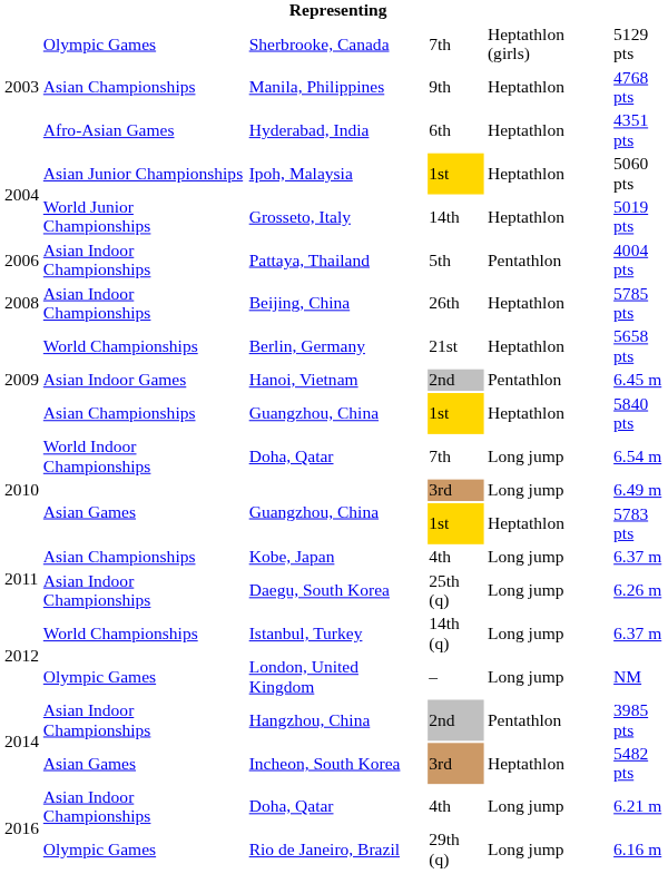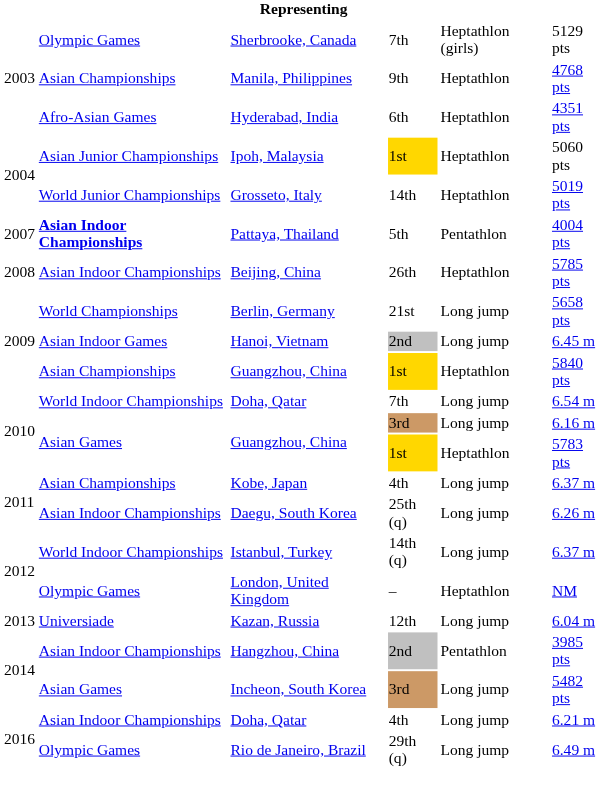 <table>
 <tr>
 <th colspan="6">Representing </th>
 </tr>
 <tr>
 <td rowspan=3>2003</td>
 <td><a href='#'>Olympic Games</a></td>
 <td><a href='#'>Sherbrooke, Canada</a></td>
 <td>7th</td>
 <td>Heptathlon (girls)</td>
 <td>5129 pts</td>
 </tr>
 <tr>
 <td><a href='#'>Asian Championships</a></td>
 <td><a href='#'>Manila, Philippines</a></td>
 <td>9th</td>
 <td>Heptathlon</td>
 <td><a href='#'>4768 pts</a></td>
 </tr>
 <tr>
 <td><a href='#'>Afro-Asian Games</a></td>
 <td><a href='#'>Hyderabad, India</a></td>
 <td>6th</td>
 <td>Heptathlon</td>
 <td><a href='#'>4351 pts</a></td>
 </tr>
 <tr>
 <td rowspan=2>2004</td>
 <td><a href='#'>Asian Junior Championships</a></td>
 <td><a href='#'>Ipoh, Malaysia</a></td>
 <td bgcolor=gold>1st</td>
 <td>Heptathlon</td>
 <td>5060 pts</td>
 </tr>
 <tr>
 <td><a href='#'>World Junior Championships</a></td>
 <td><a href='#'>Grosseto, Italy</a></td>
 <td>14th</td>
 <td>Heptathlon</td>
 <td><a href='#'>5019 pts</a></td>
 </tr>
 <tr>
-<td>2006</td>
-<td><a href='#'>Asian Indoor Championships</a></td>
+<td>2007</td>
+<td><strong><a href='#'>Asian Indoor Championships</a></strong></td>
 <td><a href='#'>Pattaya, Thailand</a></td>
 <td>5th</td>
 <td>Pentathlon</td>
 <td><a href='#'>4004 pts</a></td>
 </tr>
 <tr>
 <td>2008</td>
 <td><a href='#'>Asian Indoor Championships</a></td>
 <td><a href='#'>Beijing, China</a></td>
 <td>26th</td>
 <td>Heptathlon</td>
 <td><a href='#'>5785 pts</a></td>
 </tr>
 <tr>
 <td rowspan=3>2009</td>
 <td><a href='#'>World Championships</a></td>
 <td><a href='#'>Berlin, Germany</a></td>
 <td>21st</td>
-<td>Heptathlon</td>
+<td>Long jump</td>
 <td><a href='#'>5658 pts</a></td>
 </tr>
 <tr>
 <td><a href='#'>Asian Indoor Games</a></td>
 <td><a href='#'>Hanoi, Vietnam</a></td>
 <td bgcolor=silver>2nd</td>
-<td>Pentathlon</td>
+<td>Long jump</td>
 <td><a href='#'>6.45 m</a></td>
 </tr>
 <tr>
 <td><a href='#'>Asian Championships</a></td>
 <td><a href='#'>Guangzhou, China</a></td>
 <td bgcolor=gold>1st</td>
 <td>Heptathlon</td>
 <td><a href='#'>5840 pts</a></td>
 </tr>
 <tr>
 <td rowspan=3>2010</td>
 <td><a href='#'>World Indoor Championships</a></td>
 <td><a href='#'>Doha, Qatar</a></td>
 <td>7th</td>
 <td>Long jump</td>
 <td><a href='#'>6.54 m</a></td>
 </tr>
 <tr>
 <td rowspan=2><a href='#'>Asian Games</a></td>
 <td rowspan=2><a href='#'>Guangzhou, China</a></td>
 <td bgcolor=cc9966>3rd</td>
 <td>Long jump</td>
-<td><a href='#'>6.49 m</a></td>
+<td><a href='#'>6.16 m</a></td>
 </tr>
 <tr>
 <td bgcolor=gold>1st</td>
 <td>Heptathlon</td>
 <td><a href='#'>5783 pts</a></td>
 </tr>
 <tr>
 <td rowspan=2>2011</td>
 <td><a href='#'>Asian Championships</a></td>
 <td><a href='#'>Kobe, Japan</a></td>
 <td>4th</td>
 <td>Long jump</td>
 <td><a href='#'>6.37 m</a></td>
 </tr>
 <tr>
 <td><a href='#'>Asian Indoor Championships</a></td>
 <td><a href='#'>Daegu, South Korea</a></td>
 <td>25th (q)</td>
 <td>Long jump</td>
 <td><a href='#'>6.26 m</a></td>
 </tr>
 <tr>
 <td rowspan=2>2012</td>
-<td><a href='#'>World Championships</a></td>
+<td><a href='#'>World Indoor Championships</a></td>
 <td><a href='#'>Istanbul, Turkey</a></td>
 <td>14th (q)</td>
 <td>Long jump</td>
 <td><a href='#'>6.37 m</a></td>
 </tr>
 <tr>
 <td><a href='#'>Olympic Games</a></td>
 <td><a href='#'>London, United Kingdom</a></td>
 <td>–</td>
+<td>Heptathlon</td>
+<td><a href='#'>NM</a></td>
+</tr>
+<tr>
+<td>2013</td>
+<td><a href='#'>Universiade</a></td>
+<td><a href='#'>Kazan, Russia</a></td>
+<td>12th</td>
 <td>Long jump</td>
-<td><a href='#'>NM</a></td>
+<td><a href='#'>6.04 m</a></td>
 </tr>
 <tr>
 <td rowspan=2>2014</td>
 <td><a href='#'>Asian Indoor Championships</a></td>
 <td><a href='#'>Hangzhou, China</a></td>
 <td bgcolor=silver>2nd</td>
 <td>Pentathlon</td>
 <td><a href='#'>3985 pts</a></td>
 </tr>
 <tr>
 <td><a href='#'>Asian Games</a></td>
 <td><a href='#'>Incheon, South Korea</a></td>
 <td bgcolor=cc9966>3rd</td>
-<td>Heptathlon</td>
+<td>Long jump</td>
 <td><a href='#'>5482 pts</a></td>
 </tr>
 <tr>
 <td rowspan=2>2016</td>
 <td><a href='#'>Asian Indoor Championships</a></td>
 <td><a href='#'>Doha, Qatar</a></td>
 <td>4th</td>
 <td>Long jump</td>
 <td><a href='#'>6.21 m</a></td>
 </tr>
 <tr>
 <td><a href='#'>Olympic Games</a></td>
 <td><a href='#'>Rio de Janeiro, Brazil</a></td>
 <td>29th (q)</td>
 <td>Long jump</td>
-<td><a href='#'>6.16 m</a></td>
+<td><a href='#'>6.49 m</a></td>
 </tr>
 </table>
